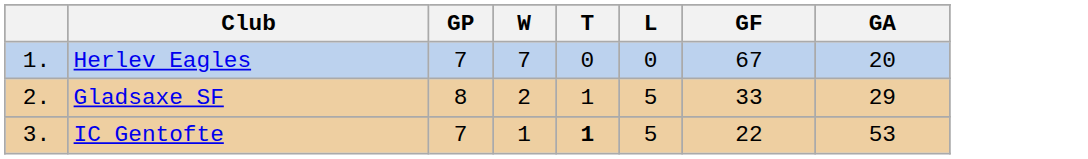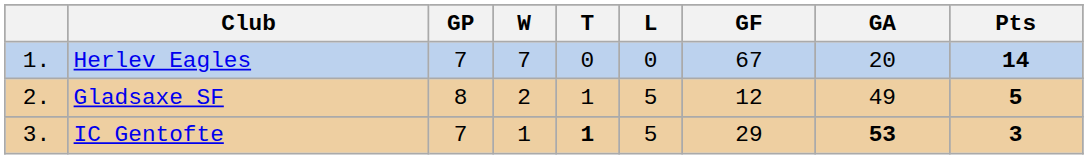 <table class="wikitable">
 <tr>
 <th width="30"></th>
 <th width="200">Club</th>
 <th width="30">GP</th>
 <th width="30">W</th>
 <th width="30">T</th>
 <th width="30">L</th>
 <th width="70">GF</th>
 <th width="70">GA</th>
+<th width="70">Pts</th>
 </tr>
 <tr bgcolor="#BCD2EE" align="center">
 <td>1.</td>
 <td align="left"><a href='#'>Herlev Eagles</a></td>
 <td>7</td>
 <td>7</td>
 <td>0</td>
 <td>0</td>
 <td>67</td>
 <td>20</td>
+<td><strong>14</strong></td>
 </tr>
 <tr bgcolor="#EECFA1" align="center">
 <td>2.</td>
 <td align="left"><a href='#'>Gladsaxe SF</a></td>
 <td>8</td>
 <td>2</td>
 <td>1</td>
 <td>5</td>
-<td>33</td>
-<td>29</td>
+<td>12</td>
+<td>49</td>
+<td><strong>5</strong></td>
 </tr>
 <tr bgcolor="#EECFA1" align="center">
 <td>3.</td>
 <td align="left"><a href='#'>IC Gentofte</a></td>
 <td>7</td>
 <td>1</td>
 <td><strong>1</strong></td>
 <td>5</td>
-<td>22</td>
-<td>53</td>
+<td>29</td>
+<td><strong>53</strong></td>
+<td><strong>3</strong></td>
 </tr>
 </table>
